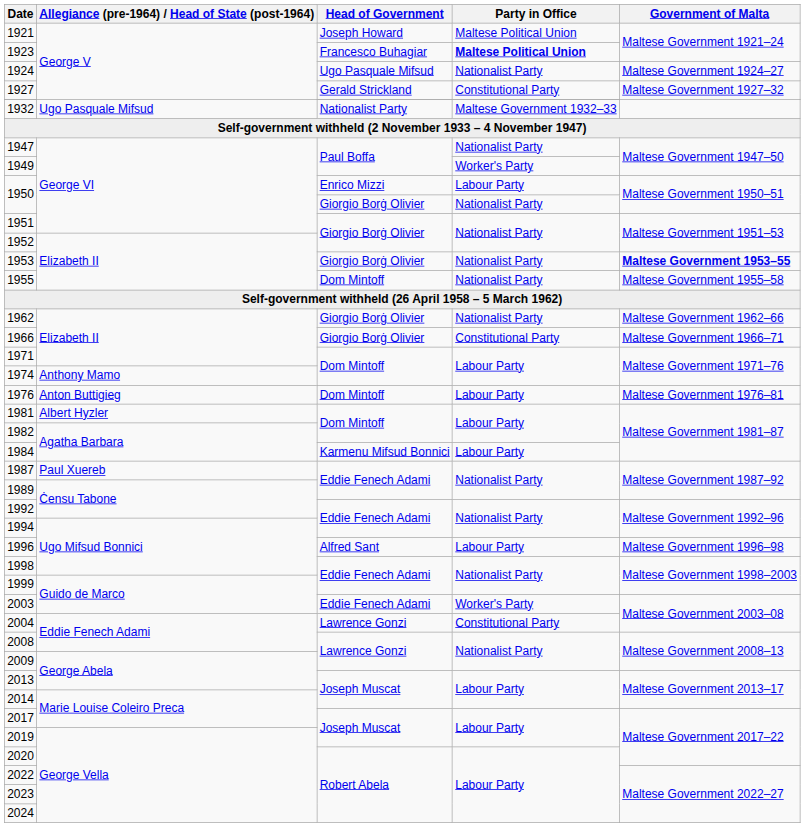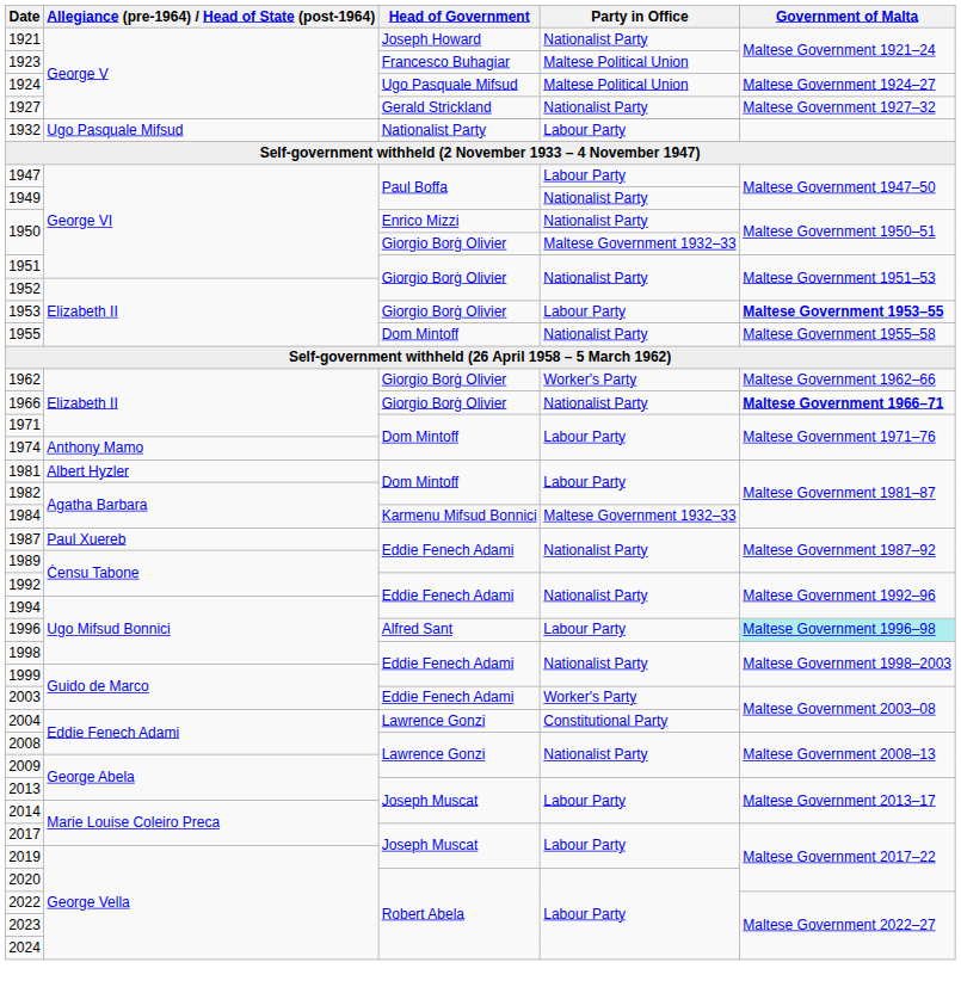 <table class="wikitable">
 <tr>
 <th>Date</th>
 <th><a href='#'>Allegiance</a> (pre-1964) / <a href='#'>Head of State</a> (post-1964)</th>
 <th><a href='#'>Head of Government</a></th>
 <th>Party in Office</th>
 <th><a href='#'>Government of Malta</a></th>
 </tr>
 <tr>
 <td>1921</td>
 <td rowspan=5><a href='#'>George V</a></td>
 <td><a href='#'>Joseph Howard</a></td>
-<td><a href='#'>Maltese Political Union</a></td>
+<td><a href='#'>Nationalist Party</a></td>
 <td rowspan=2><a href='#'>Maltese Government 1921–24</a></td>
 </tr>
 <tr>
 <td>1923</td>
 <td><a href='#'>Francesco Buhagiar</a></td>
-<td><strong><a href='#'>Maltese Political Union</a></strong></td>
+<td><a href='#'>Maltese Political Union</a></td>
 </tr>
 <tr>
 <td>1924</td>
 <td><a href='#'>Ugo Pasquale Mifsud</a></td>
-<td><a href='#'>Nationalist Party</a></td>
+<td><a href='#'>Maltese Political Union</a></td>
 <td><a href='#'>Maltese Government 1924–27</a></td>
 </tr>
 <tr>
 <td>1927</td>
 <td><a href='#'>Gerald Strickland</a></td>
-<td><a href='#'>Constitutional Party</a></td>
+<td><a href='#'>Nationalist Party</a></td>
 <td><a href='#'>Maltese Government 1927–32</a></td>
 </tr>
 <tr>
 </tr>
 <tr>
 <td>1932</td>
 <td><a href='#'>Ugo Pasquale Mifsud</a></td>
 <td><a href='#'>Nationalist Party</a></td>
-<td><a href='#'>Maltese Government 1932–33</a></td>
+<td><a href='#'>Labour Party</a></td>
 </tr>
 <tr>
 <td style="background:#eee;" colspan=5 align=center><strong>Self-government withheld (2 November 1933 – 4 November 1947)</strong></td>
 </tr>
 <tr>
 <td>1947</td>
 <td rowspan=5><a href='#'>George VI</a></td>
 <td rowspan=2><a href='#'>Paul Boffa</a></td>
-<td><a href='#'>Nationalist Party</a></td>
+<td><a href='#'>Labour Party</a></td>
 <td rowspan=2><a href='#'>Maltese Government 1947–50</a></td>
 </tr>
 <tr>
 <td>1949</td>
-<td><a href='#'>Worker's Party</a></td>
+<td><a href='#'>Nationalist Party</a></td>
 </tr>
 <tr>
 <td rowspan=2>1950</td>
 <td><a href='#'>Enrico Mizzi</a></td>
-<td><a href='#'>Labour Party</a></td>
+<td><a href='#'>Nationalist Party</a></td>
 <td rowspan=2><a href='#'>Maltese Government 1950–51</a></td>
 </tr>
 <tr>
 <td><a href='#'>Giorgio Borġ Olivier</a></td>
-<td><a href='#'>Nationalist Party</a></td>
+<td><a href='#'>Maltese Government 1932–33</a></td>
 </tr>
 <tr>
 <td>1951</td>
 <td rowspan=2><a href='#'>Giorgio Borġ Olivier</a></td>
 <td rowspan=2><a href='#'>Nationalist Party</a></td>
 <td rowspan=2><a href='#'>Maltese Government 1951–53</a></td>
 </tr>
 <tr>
 <td>1952</td>
 <td rowspan=3><a href='#'>Elizabeth II</a></td>
 </tr>
 <tr>
 <td>1953</td>
 <td><a href='#'>Giorgio Borġ Olivier</a></td>
-<td><a href='#'>Nationalist Party</a></td>
+<td><a href='#'>Labour Party</a></td>
 <td><strong><a href='#'>Maltese Government 1953–55</a></strong></td>
 </tr>
 <tr>
 <td>1955</td>
 <td><a href='#'>Dom Mintoff</a></td>
 <td><a href='#'>Nationalist Party</a></td>
 <td><a href='#'>Maltese Government 1955–58</a></td>
 </tr>
 <tr>
 <td style="background:#eee;" colspan=5 align=center><strong>Self-government withheld (26 April 1958 – 5 March 1962)</strong></td>
 </tr>
 <tr>
 <td>1962</td>
 <td rowspan=3><a href='#'>Elizabeth II</a></td>
 <td><a href='#'>Giorgio Borġ Olivier</a></td>
-<td><a href='#'>Nationalist Party</a></td>
+<td><a href='#'>Worker's Party</a></td>
 <td><a href='#'>Maltese Government 1962–66</a></td>
 </tr>
 <tr>
 <td>1966</td>
 <td><a href='#'>Giorgio Borġ Olivier</a></td>
-<td><a href='#'>Constitutional Party</a></td>
-<td><a href='#'>Maltese Government 1966–71</a></td>
+<td><a href='#'>Nationalist Party</a></td>
+<td><strong><a href='#'>Maltese Government 1966–71</a></strong></td>
 </tr>
 <tr>
 <td>1971</td>
 <td rowspan=2><a href='#'>Dom Mintoff</a></td>
 <td rowspan=2><a href='#'>Labour Party</a></td>
 <td rowspan=2><a href='#'>Maltese Government 1971–76</a></td>
 </tr>
 <tr>
 <td>1974</td>
 <td><a href='#'>Anthony Mamo</a></td>
-</tr>
-<tr>
-<td>1976</td>
-<td><a href='#'>Anton Buttigieg</a></td>
-<td><a href='#'>Dom Mintoff</a></td>
-<td><a href='#'>Labour Party</a></td>
-<td><a href='#'>Maltese Government 1976–81</a></td>
 </tr>
 <tr>
 <td>1981</td>
 <td><a href='#'>Albert Hyzler</a> </td>
 <td rowspan=2><a href='#'>Dom Mintoff</a></td>
 <td rowspan=2><a href='#'>Labour Party</a></td>
 <td rowspan=3><a href='#'>Maltese Government 1981–87</a></td>
 </tr>
 <tr>
 <td>1982</td>
 <td rowspan=2><a href='#'>Agatha Barbara</a></td>
 </tr>
 <tr>
 <td>1984</td>
 <td><a href='#'>Karmenu Mifsud Bonnici</a></td>
-<td><a href='#'>Labour Party</a></td>
+<td><a href='#'>Maltese Government 1932–33</a></td>
 </tr>
 <tr>
 <td>1987</td>
 <td><a href='#'>Paul Xuereb</a> </td>
 <td rowspan=2><a href='#'>Eddie Fenech Adami</a></td>
 <td rowspan=2><a href='#'>Nationalist Party</a></td>
 <td rowspan=2><a href='#'>Maltese Government 1987–92</a></td>
 </tr>
 <tr>
 <td>1989</td>
 <td rowspan=2><a href='#'>Ċensu Tabone</a></td>
 </tr>
 <tr>
 <td>1992</td>
 <td rowspan=2><a href='#'>Eddie Fenech Adami</a></td>
 <td rowspan=2><a href='#'>Nationalist Party</a></td>
 <td rowspan=2><a href='#'>Maltese Government 1992–96</a></td>
 </tr>
 <tr>
 <td>1994</td>
 <td rowspan=3><a href='#'>Ugo Mifsud Bonnici</a></td>
 </tr>
 <tr>
 <td>1996</td>
 <td><a href='#'>Alfred Sant</a></td>
 <td><a href='#'>Labour Party</a></td>
-<td><a href='#'>Maltese Government 1996–98</a></td>
+<td style="background: paleturquoise;"><a href='#'>Maltese Government 1996–98</a></td>
 </tr>
 <tr>
 <td>1998</td>
 <td rowspan=2><a href='#'>Eddie Fenech Adami</a></td>
 <td rowspan=2><a href='#'>Nationalist Party</a></td>
 <td rowspan=2><a href='#'>Maltese Government 1998–2003</a></td>
 </tr>
 <tr>
 <td>1999</td>
 <td rowspan=2><a href='#'>Guido de Marco</a></td>
 </tr>
 <tr>
 <td>2003</td>
 <td><a href='#'>Eddie Fenech Adami</a></td>
 <td><a href='#'>Worker's Party</a></td>
 <td rowspan=2><a href='#'>Maltese Government 2003–08</a></td>
 </tr>
 <tr>
 <td>2004</td>
 <td rowspan=2><a href='#'>Eddie Fenech Adami</a></td>
 <td><a href='#'>Lawrence Gonzi</a></td>
 <td><a href='#'>Constitutional Party</a></td>
 </tr>
 <tr>
 <td>2008</td>
 <td rowspan=2><a href='#'>Lawrence Gonzi</a></td>
 <td rowspan=2><a href='#'>Nationalist Party</a></td>
 <td rowspan=2><a href='#'>Maltese Government 2008–13</a></td>
 </tr>
 <tr>
 <td>2009</td>
 <td rowspan=2><a href='#'>George Abela</a></td>
 </tr>
 <tr>
 <td>2013</td>
 <td rowspan=2><a href='#'>Joseph Muscat</a></td>
 <td rowspan=2><a href='#'>Labour Party</a></td>
 <td rowspan=2><a href='#'>Maltese Government 2013–17</a></td>
 </tr>
 <tr>
 <td>2014</td>
 <td rowspan=2><a href='#'>Marie Louise Coleiro Preca</a></td>
 </tr>
 <tr>
 <td>2017</td>
 <td rowspan=2><a href='#'>Joseph Muscat</a></td>
 <td rowspan=2><a href='#'>Labour Party</a></td>
 <td rowspan=3><a href='#'>Maltese Government 2017–22</a></td>
 </tr>
 <tr>
 <td>2019</td>
 <td rowspan=5><a href='#'>George Vella</a></td>
 </tr>
 <tr>
 <td>2020</td>
 <td rowspan=4><a href='#'>Robert Abela</a></td>
 <td rowspan=4><a href='#'>Labour Party</a></td>
 </tr>
 <tr>
 <td>2022</td>
 <td rowspan=3><a href='#'>Maltese Government 2022–27</a></td>
 </tr>
 <tr>
 <td>2023</td>
 </tr>
 <tr>
 <td>2024</td>
 </tr>
 </table>
